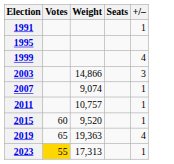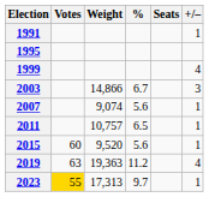 <table class="wikitable" style="text-align: right;">
 <tr>
 <th>Election</th>
 <th>Votes</th>
 <th>Weight</th>
+<th>%</th>
 <th>Seats</th>
 <th>+/–</th>
 </tr>
 <tr>
 <th><a href='#'>1991</a></th>
+<td></td>
 <td></td>
 <td></td>
 <td></td>
 <td> 1</td>
 </tr>
 <tr>
 <th><a href='#'>1995</a></th>
 <td></td>
 <td></td>
 <td></td>
 <td></td>
+<td></td>
 </tr>
 <tr>
 <th><a href='#'>1999</a></th>
+<td></td>
 <td></td>
 <td></td>
 <td></td>
 <td> 4</td>
 </tr>
 <tr>
 <th><a href='#'>2003</a></th>
 <td></td>
 <td>14,866</td>
+<td>6.7</td>
 <td></td>
 <td> 3</td>
 </tr>
 <tr>
 <th><a href='#'>2007</a></th>
 <td></td>
 <td>9,074</td>
+<td>5.6</td>
 <td></td>
 <td> 1</td>
 </tr>
 <tr>
 <th><a href='#'>2011</a></th>
 <td></td>
 <td>10,757</td>
+<td>6.5</td>
 <td></td>
 <td> 1</td>
 </tr>
 <tr>
 <th><a href='#'>2015</a></th>
 <td>60</td>
 <td>9,520</td>
+<td>5.6</td>
 <td></td>
 <td> 1</td>
 </tr>
 <tr>
 <th><a href='#'>2019</a></th>
-<td>65</td>
+<td>63</td>
 <td>19,363</td>
+<td>11.2</td>
 <td></td>
 <td> 4</td>
 </tr>
 <tr>
 <th><a href='#'>2023</a></th>
 <td style="background: gold;">55</td>
 <td>17,313</td>
+<td>9.7</td>
 <td></td>
 <td> 1</td>
 </tr>
 </table>
